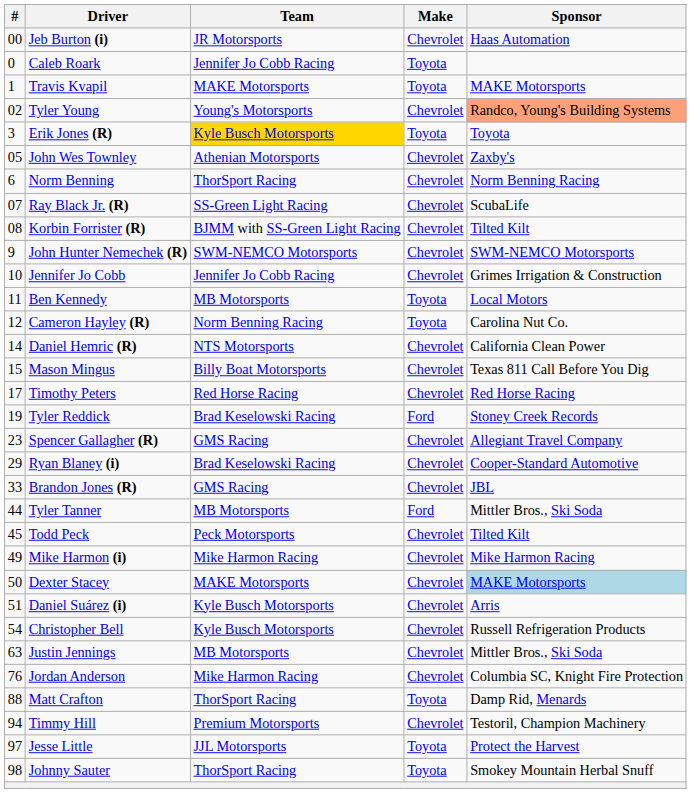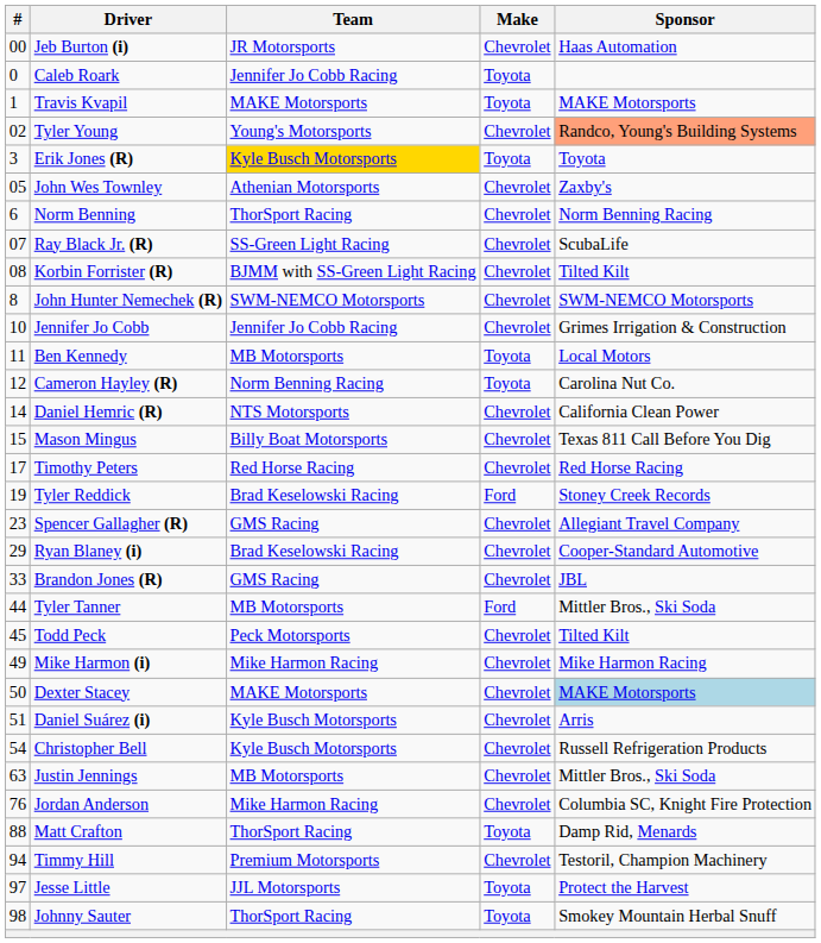 <table class="wikitable" style="font-size:95%">
 <tr>
 <th>#</th>
 <th>Driver</th>
 <th>Team</th>
 <th>Make</th>
 <th>Sponsor</th>
 </tr>
 <tr>
 <td>00</td>
 <td><a href='#'>Jeb Burton</a> <strong>(i)</strong></td>
 <td><a href='#'>JR Motorsports</a></td>
 <td><a href='#'>Chevrolet</a></td>
 <td><a href='#'>Haas Automation</a></td>
 </tr>
 <tr>
 <td>0</td>
 <td><a href='#'>Caleb Roark</a></td>
 <td><a href='#'>Jennifer Jo Cobb Racing</a></td>
 <td><a href='#'>Toyota</a></td>
 <td></td>
 </tr>
 <tr>
 <td>1</td>
 <td><a href='#'>Travis Kvapil</a></td>
 <td><a href='#'>MAKE Motorsports</a></td>
 <td><a href='#'>Toyota</a></td>
 <td><a href='#'>MAKE Motorsports</a></td>
 </tr>
 <tr>
 <td>02</td>
 <td><a href='#'>Tyler Young</a></td>
 <td><a href='#'>Young's Motorsports</a></td>
 <td><a href='#'>Chevrolet</a></td>
 <td style="background: lightsalmon;">Randco, Young's Building Systems</td>
 </tr>
 <tr>
 <td>3</td>
 <td><a href='#'>Erik Jones</a> <strong>(R)</strong></td>
 <td style="background: gold;"><a href='#'>Kyle Busch Motorsports</a></td>
 <td><a href='#'>Toyota</a></td>
 <td><a href='#'>Toyota</a></td>
 </tr>
 <tr>
 <td>05</td>
 <td><a href='#'>John Wes Townley</a></td>
 <td><a href='#'>Athenian Motorsports</a></td>
 <td><a href='#'>Chevrolet</a></td>
 <td><a href='#'>Zaxby's</a></td>
 </tr>
 <tr>
 <td>6</td>
 <td><a href='#'>Norm Benning</a></td>
 <td><a href='#'>ThorSport Racing</a></td>
 <td><a href='#'>Chevrolet</a></td>
 <td><a href='#'>Norm Benning Racing</a></td>
 </tr>
 <tr>
 <td>07</td>
 <td><a href='#'>Ray Black Jr.</a> <strong>(R)</strong></td>
 <td><a href='#'>SS-Green Light Racing</a></td>
 <td><a href='#'>Chevrolet</a></td>
 <td>ScubaLife</td>
 </tr>
 <tr>
 <td>08</td>
 <td><a href='#'>Korbin Forrister</a> <strong>(R)</strong></td>
 <td><a href='#'>BJMM</a> with <a href='#'>SS-Green Light Racing</a></td>
 <td><a href='#'>Chevrolet</a></td>
 <td><a href='#'>Tilted Kilt</a></td>
 </tr>
 <tr>
-<td>9</td>
+<td>8</td>
 <td><a href='#'>John Hunter Nemechek</a> <strong>(R)</strong></td>
 <td><a href='#'>SWM-NEMCO Motorsports</a></td>
 <td><a href='#'>Chevrolet</a></td>
 <td><a href='#'>SWM-NEMCO Motorsports</a></td>
 </tr>
 <tr>
 <td>10</td>
 <td><a href='#'>Jennifer Jo Cobb</a></td>
 <td><a href='#'>Jennifer Jo Cobb Racing</a></td>
 <td><a href='#'>Chevrolet</a></td>
 <td>Grimes Irrigation & Construction</td>
 </tr>
 <tr>
 <td>11</td>
 <td><a href='#'>Ben Kennedy</a></td>
 <td><a href='#'>MB Motorsports</a></td>
 <td><a href='#'>Toyota</a></td>
 <td><a href='#'>Local Motors</a></td>
 </tr>
 <tr>
 <td>12</td>
 <td><a href='#'>Cameron Hayley</a> <strong>(R)</strong></td>
 <td><a href='#'>Norm Benning Racing</a></td>
 <td><a href='#'>Toyota</a></td>
 <td>Carolina Nut Co.</td>
 </tr>
 <tr>
 <td>14</td>
 <td><a href='#'>Daniel Hemric</a> <strong>(R)</strong></td>
 <td><a href='#'>NTS Motorsports</a></td>
 <td><a href='#'>Chevrolet</a></td>
 <td>California Clean Power</td>
 </tr>
 <tr>
 <td>15</td>
 <td><a href='#'>Mason Mingus</a></td>
 <td><a href='#'>Billy Boat Motorsports</a></td>
 <td><a href='#'>Chevrolet</a></td>
 <td>Texas 811 Call Before You Dig</td>
 </tr>
 <tr>
 <td>17</td>
 <td><a href='#'>Timothy Peters</a></td>
 <td><a href='#'>Red Horse Racing</a></td>
 <td><a href='#'>Chevrolet</a></td>
 <td><a href='#'>Red Horse Racing</a></td>
 </tr>
 <tr>
 <td>19</td>
 <td><a href='#'>Tyler Reddick</a></td>
 <td><a href='#'>Brad Keselowski Racing</a></td>
 <td><a href='#'>Ford</a></td>
 <td><a href='#'>Stoney Creek Records</a></td>
 </tr>
 <tr>
 <td>23</td>
 <td><a href='#'>Spencer Gallagher</a> <strong>(R)</strong></td>
 <td><a href='#'>GMS Racing</a></td>
 <td><a href='#'>Chevrolet</a></td>
 <td><a href='#'>Allegiant Travel Company</a></td>
 </tr>
 <tr>
 <td>29</td>
 <td><a href='#'>Ryan Blaney</a> <strong>(i)</strong></td>
 <td><a href='#'>Brad Keselowski Racing</a></td>
 <td><a href='#'>Chevrolet</a></td>
 <td><a href='#'>Cooper-Standard Automotive</a></td>
 </tr>
 <tr>
 <td>33</td>
 <td><a href='#'>Brandon Jones</a> <strong>(R)</strong></td>
 <td><a href='#'>GMS Racing</a></td>
 <td><a href='#'>Chevrolet</a></td>
 <td><a href='#'>JBL</a></td>
 </tr>
 <tr>
 <td>44</td>
 <td><a href='#'>Tyler Tanner</a></td>
 <td><a href='#'>MB Motorsports</a></td>
 <td><a href='#'>Ford</a></td>
 <td>Mittler Bros., <a href='#'>Ski Soda</a></td>
 </tr>
 <tr>
 <td>45</td>
 <td><a href='#'>Todd Peck</a></td>
 <td><a href='#'>Peck Motorsports</a></td>
 <td><a href='#'>Chevrolet</a></td>
 <td><a href='#'>Tilted Kilt</a></td>
 </tr>
 <tr>
 <td>49</td>
 <td><a href='#'>Mike Harmon</a> <strong>(i)</strong></td>
 <td><a href='#'>Mike Harmon Racing</a></td>
 <td><a href='#'>Chevrolet</a></td>
 <td><a href='#'>Mike Harmon Racing</a></td>
 </tr>
 <tr>
 <td>50</td>
 <td><a href='#'>Dexter Stacey</a></td>
 <td><a href='#'>MAKE Motorsports</a></td>
 <td><a href='#'>Chevrolet</a></td>
 <td style="background: lightblue;"><a href='#'>MAKE Motorsports</a></td>
 </tr>
 <tr>
 <td>51</td>
 <td><a href='#'>Daniel Suárez</a> <strong>(i)</strong></td>
 <td><a href='#'>Kyle Busch Motorsports</a></td>
 <td><a href='#'>Chevrolet</a></td>
 <td><a href='#'>Arris</a></td>
 </tr>
 <tr>
 <td>54</td>
 <td><a href='#'>Christopher Bell</a></td>
 <td><a href='#'>Kyle Busch Motorsports</a></td>
 <td><a href='#'>Chevrolet</a></td>
 <td>Russell Refrigeration Products</td>
 </tr>
 <tr>
 <td>63</td>
 <td><a href='#'>Justin Jennings</a></td>
 <td><a href='#'>MB Motorsports</a></td>
 <td><a href='#'>Chevrolet</a></td>
 <td>Mittler Bros., <a href='#'>Ski Soda</a></td>
 </tr>
 <tr>
 <td>76</td>
 <td><a href='#'>Jordan Anderson</a></td>
 <td><a href='#'>Mike Harmon Racing</a></td>
 <td><a href='#'>Chevrolet</a></td>
 <td>Columbia SC, Knight Fire Protection</td>
 </tr>
 <tr>
 <td>88</td>
 <td><a href='#'>Matt Crafton</a></td>
 <td><a href='#'>ThorSport Racing</a></td>
 <td><a href='#'>Toyota</a></td>
 <td>Damp Rid, <a href='#'>Menards</a></td>
 </tr>
 <tr>
 <td>94</td>
 <td><a href='#'>Timmy Hill</a></td>
 <td><a href='#'>Premium Motorsports</a></td>
 <td><a href='#'>Chevrolet</a></td>
 <td>Testoril, Champion Machinery</td>
 </tr>
 <tr>
 <td>97</td>
 <td><a href='#'>Jesse Little</a></td>
 <td><a href='#'>JJL Motorsports</a></td>
 <td><a href='#'>Toyota</a></td>
 <td><a href='#'>Protect the Harvest</a></td>
 </tr>
 <tr>
 <td>98</td>
 <td><a href='#'>Johnny Sauter</a></td>
 <td><a href='#'>ThorSport Racing</a></td>
 <td><a href='#'>Toyota</a></td>
 <td>Smokey Mountain Herbal Snuff</td>
 </tr>
 <tr>
 <th colspan="5"></th>
 </tr>
 </table>
